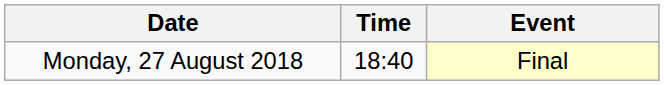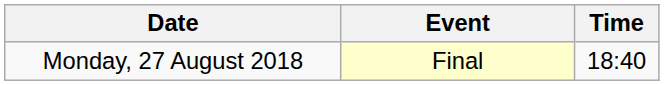 <table class = "wikitable" style="text-align:center;">
 <tr>
 <th width=220>Date</th>
+<th width=150>Event</th>
 <th width=50>Time</th>
-<th width=150>Event</th>
 </tr>
 <tr>
 <td>Monday, 27 August 2018</td>
+<td bgcolor=ffffcc>Final</td>
 <td>18:40</td>
-<td bgcolor=ffffcc>Final</td>
 </tr>
 </table>
